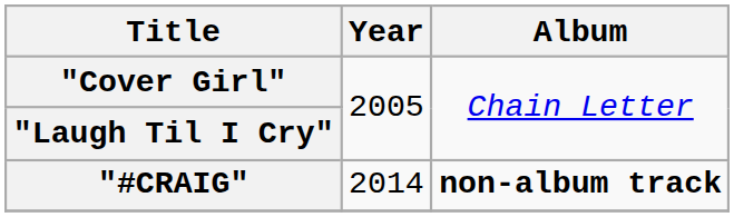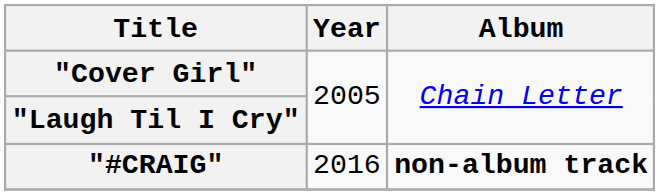 <table class="wikitable plainrowheaders" style="text-align:center;" border="1">
 <tr>
 <th rowspan="1">Title</th>
 <th rowspan="1">Year</th>
 <th rowspan="1">Album</th>
 </tr>
 <tr>
 <th scope="row">"Cover Girl"</th>
 <td rowspan="2">2005</td>
 <td rowspan="2"><em><a href='#'>Chain Letter</a></em></td>
 </tr>
 <tr>
 <th scope="row">"Laugh Til I Cry"</th>
 </tr>
 <tr>
 <th scope="row">"#CRAIG"</th>
-<td rowspan="1">2014</td>
+<td rowspan="1">2016</td>
 <td><strong>non-album track</strong></td>
 </tr>
 <tr>
 </tr>
 </table>
